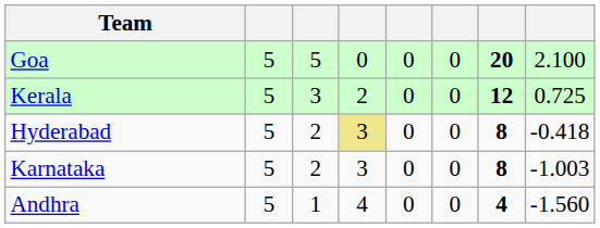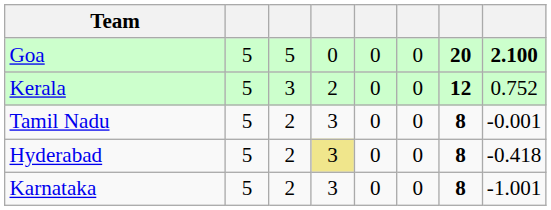 <table class="wikitable" style="text-align:center">
 <tr>
 <th style="width:160px">Team</th>
 <th style="width:25px"></th>
 <th style="width:25px"></th>
 <th style="width:25px"></th>
 <th style="width:25px"></th>
 <th style="width:25px"></th>
 <th style="width:25px"></th>
 <th style="width:25px"></th>
 </tr>
 <tr style="background:#cfc;">
 <td style="text-align:left"><a href='#'>Goa</a></td>
 <td>5</td>
 <td>5</td>
 <td>0</td>
 <td>0</td>
 <td>0</td>
 <td><strong>20</strong></td>
-<td>2.100</td>
+<td><strong>2.100</strong></td>
 </tr>
 <tr style="background:#cfc;">
 <td style="text-align:left"><a href='#'>Kerala</a></td>
 <td>5</td>
 <td>3</td>
 <td>2</td>
 <td>0</td>
 <td>0</td>
 <td><strong>12</strong></td>
-<td>0.725</td>
+<td>0.752</td>
+</tr>
+<tr>
+<td style="text-align:left"><a href='#'>Tamil Nadu</a></td>
+<td>5</td>
+<td>2</td>
+<td>3</td>
+<td>0</td>
+<td>0</td>
+<td><strong>8</strong></td>
+<td>-0.001</td>
 </tr>
 <tr>
 <td style="text-align:left"><a href='#'>Hyderabad</a></td>
 <td>5</td>
 <td>2</td>
 <td style="background: khaki;">3</td>
 <td>0</td>
 <td>0</td>
 <td><strong>8</strong></td>
 <td>-0.418</td>
 </tr>
 <tr>
 <td style="text-align:left"><a href='#'>Karnataka</a></td>
 <td>5</td>
 <td>2</td>
 <td>3</td>
 <td>0</td>
 <td>0</td>
 <td><strong>8</strong></td>
-<td>-1.003</td>
-</tr>
-<tr>
-<td style="text-align:left"><a href='#'>Andhra</a></td>
-<td>5</td>
-<td>1</td>
-<td>4</td>
-<td>0</td>
-<td>0</td>
-<td><strong>4</strong></td>
-<td>-1.560</td>
+<td>-1.001</td>
 </tr>
 </table>
